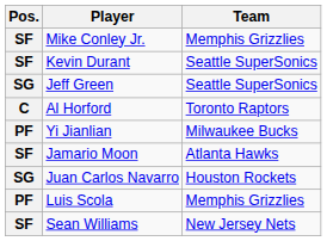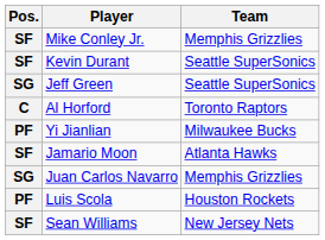 <table class="wikitable">
 <tr>
 <th>Pos.</th>
 <th>Player</th>
 <th>Team</th>
 </tr>
 <tr>
 <th>SF</th>
 <td><a href='#'>Mike Conley Jr.</a></td>
 <td><a href='#'>Memphis Grizzlies</a></td>
 </tr>
 <tr>
 <th>SF</th>
 <td><a href='#'>Kevin Durant</a></td>
 <td><a href='#'>Seattle SuperSonics</a></td>
 </tr>
 <tr>
 <th>SG</th>
 <td><a href='#'>Jeff Green</a></td>
 <td><a href='#'>Seattle SuperSonics</a></td>
 </tr>
 <tr>
 <th>C</th>
 <td><a href='#'>Al Horford</a></td>
 <td><a href='#'>Toronto Raptors</a></td>
 </tr>
 <tr>
 <th>PF</th>
 <td><a href='#'>Yi Jianlian</a></td>
 <td><a href='#'>Milwaukee Bucks</a></td>
 </tr>
 <tr>
 <th>SF</th>
 <td><a href='#'>Jamario Moon</a></td>
 <td><a href='#'>Atlanta Hawks</a></td>
 </tr>
 <tr>
 <th>SG</th>
 <td><a href='#'>Juan Carlos Navarro</a></td>
-<td><a href='#'>Houston Rockets</a></td>
+<td><a href='#'>Memphis Grizzlies</a></td>
 </tr>
 <tr>
 <th>PF</th>
 <td><a href='#'>Luis Scola</a></td>
-<td><a href='#'>Memphis Grizzlies</a></td>
+<td><a href='#'>Houston Rockets</a></td>
 </tr>
 <tr>
 <th>SF</th>
 <td><a href='#'>Sean Williams</a></td>
 <td><a href='#'>New Jersey Nets</a></td>
 </tr>
 </table>
